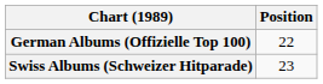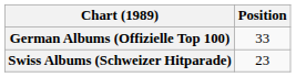 <table class="wikitable sortable plainrowheaders" style="text-align:center">
 <tr>
 <th scope="col">Chart (1989)</th>
 <th scope="col">Position</th>
 </tr>
 <tr>
 <th scope="row">German Albums (Offizielle Top 100)</th>
-<td>22</td>
+<td>33</td>
 </tr>
 <tr>
 <th scope="row">Swiss Albums (Schweizer Hitparade)</th>
 <td>23</td>
 </tr>
 </table>
